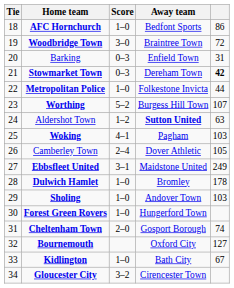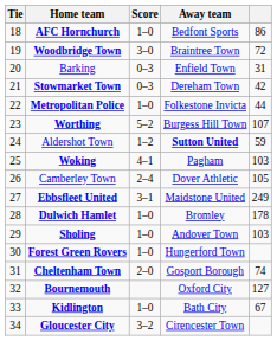 <table class="wikitable" style="text-align: center; font-size:85%">
 <tr>
 <th>Tie</th>
 <th>Home team</th>
 <th>Score</th>
 <th>Away team</th>
 <th></th>
 </tr>
 <tr>
 <td>18</td>
 <td><strong><a href='#'>AFC Hornchurch</a></strong></td>
 <td>1–0</td>
 <td><a href='#'>Bedfont Sports</a></td>
 <td>86</td>
 </tr>
 <tr>
 <td>19</td>
 <td><strong><a href='#'>Woodbridge Town</a></strong></td>
 <td>3–0</td>
 <td><a href='#'>Braintree Town</a></td>
 <td>72</td>
 </tr>
 <tr>
 <td>20</td>
 <td><a href='#'>Barking</a></td>
 <td>0–3</td>
 <td><a href='#'>Enfield Town</a></td>
 <td>31</td>
 </tr>
 <tr>
 <td>21</td>
 <td><strong><a href='#'>Stowmarket Town</a></strong></td>
 <td>0–3</td>
 <td><a href='#'>Dereham Town</a></td>
-<td><strong>42</strong></td>
+<td>42</td>
 </tr>
 <tr>
 <td>22</td>
 <td><strong><a href='#'>Metropolitan Police</a></strong></td>
 <td>1–0</td>
 <td><a href='#'>Folkestone Invicta</a></td>
 <td>44</td>
 </tr>
 <tr>
 <td>23</td>
 <td><strong><a href='#'>Worthing</a></strong></td>
 <td>5–2</td>
 <td><a href='#'>Burgess Hill Town</a></td>
 <td>107</td>
 </tr>
 <tr>
 <td>24</td>
 <td><a href='#'>Aldershot Town</a></td>
 <td>1–2</td>
 <td><strong><a href='#'>Sutton United</a></strong></td>
-<td>63</td>
+<td>59</td>
 </tr>
 <tr>
 <td>25</td>
 <td><strong><a href='#'>Woking</a></strong></td>
 <td>4–1</td>
 <td><a href='#'>Pagham</a></td>
 <td>103</td>
 </tr>
 <tr>
 <td>26</td>
 <td><a href='#'>Camberley Town</a></td>
 <td>2–4 </td>
 <td><a href='#'>Dover Athletic</a></td>
 <td>105</td>
 </tr>
 <tr>
 <td>27</td>
 <td><strong><a href='#'>Ebbsfleet United</a></strong></td>
 <td>3–1</td>
 <td><a href='#'>Maidstone United</a></td>
 <td>249</td>
 </tr>
 <tr>
 <td>28</td>
 <td><strong><a href='#'>Dulwich Hamlet</a></strong></td>
 <td>1–0</td>
 <td><a href='#'>Bromley</a></td>
 <td>178</td>
 </tr>
 <tr>
 <td>29</td>
 <td><strong><a href='#'>Sholing</a></strong></td>
 <td>1–0 </td>
 <td><a href='#'>Andover Town</a></td>
 <td>103</td>
 </tr>
 <tr>
 <td>30</td>
 <td><strong><a href='#'>Forest Green Rovers</a></strong></td>
 <td>1–0</td>
 <td><a href='#'>Hungerford Town</a></td>
 <td></td>
 </tr>
 <tr>
 <td>31</td>
 <td><strong><a href='#'>Cheltenham Town</a></strong></td>
 <td>2–0</td>
 <td><a href='#'>Gosport Borough</a></td>
 <td>74</td>
 </tr>
 <tr>
 <td>32</td>
 <td><strong><a href='#'>Bournemouth</a></strong></td>
 <td></td>
 <td><a href='#'>Oxford City</a></td>
 <td>127</td>
 </tr>
 <tr>
 <td>33</td>
 <td><strong><a href='#'>Kidlington</a></strong></td>
 <td>1–0 </td>
 <td><a href='#'>Bath City</a></td>
 <td>67</td>
 </tr>
 <tr>
 <td>34</td>
 <td><strong><a href='#'>Gloucester City</a></strong></td>
 <td>3–2</td>
 <td><a href='#'>Cirencester Town</a></td>
 <td></td>
 </tr>
 </table>
